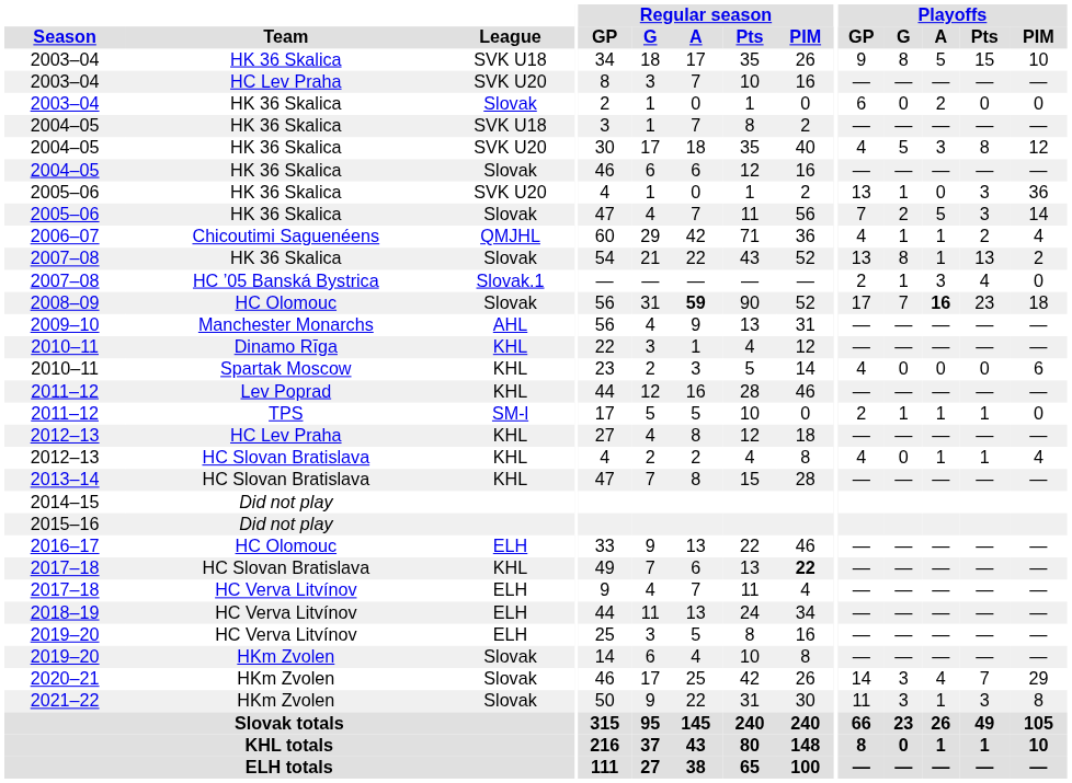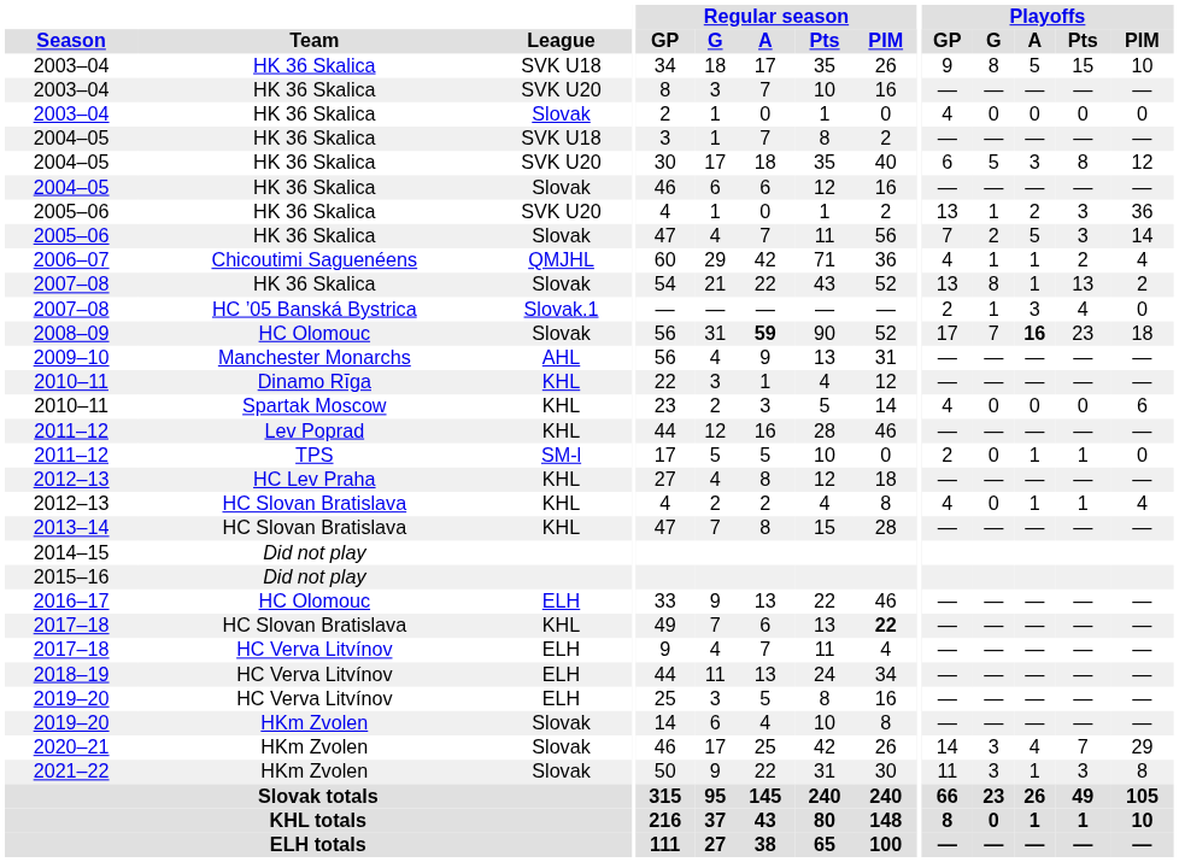 <table border="0" cellpadding="1" cellspacing="0" style="text-align:center; width:60em">
 <tr bgcolor="#e0e0e0">
 <th colspan="3" bgcolor="#ffffff"></th>
 <th rowspan="99" bgcolor="#ffffff"></th>
 <th colspan="5"><a href='#'>Regular season</a></th>
 <th rowspan="99" bgcolor="#ffffff"></th>
 <th colspan="5"><a href='#'>Playoffs</a></th>
 </tr>
 <tr bgcolor="#e0e0e0">
 <th><a href='#'>Season</a></th>
 <th>Team</th>
 <th>League</th>
 <th>GP</th>
 <th><a href='#'>G</a></th>
 <th><a href='#'>A</a></th>
 <th><a href='#'>Pts</a></th>
 <th><a href='#'>PIM</a></th>
 <th>GP</th>
 <th>G</th>
 <th>A</th>
 <th>Pts</th>
 <th>PIM</th>
 </tr>
 <tr>
 <td>2003–04</td>
 <td><a href='#'>HK 36 Skalica</a></td>
 <td>SVK U18</td>
 <td>34</td>
 <td>18</td>
 <td>17</td>
 <td>35</td>
 <td>26</td>
 <td>9</td>
 <td>8</td>
 <td>5</td>
 <td>15</td>
 <td>10</td>
 </tr>
 <tr bgcolor="#f0f0f0">
 <td>2003–04</td>
-<td><a href='#'>HC Lev Praha</a></td>
+<td>HK 36 Skalica</td>
 <td>SVK U20</td>
 <td>8</td>
 <td>3</td>
 <td>7</td>
 <td>10</td>
 <td>16</td>
 <td>—</td>
 <td>—</td>
 <td>—</td>
 <td>—</td>
 <td>—</td>
 </tr>
 <tr>
 <td><a href='#'>2003–04</a></td>
 <td>HK 36 Skalica</td>
 <td><a href='#'>Slovak</a></td>
 <td>2</td>
 <td>1</td>
 <td>0</td>
 <td>1</td>
 <td>0</td>
-<td>6</td>
+<td>4</td>
 <td>0</td>
-<td>2</td>
+<td>0</td>
 <td>0</td>
 <td>0</td>
 </tr>
 <tr bgcolor="#f0f0f0">
 <td>2004–05</td>
 <td>HK 36 Skalica</td>
 <td>SVK U18</td>
 <td>3</td>
 <td>1</td>
 <td>7</td>
 <td>8</td>
 <td>2</td>
 <td>—</td>
 <td>—</td>
 <td>—</td>
 <td>—</td>
 <td>—</td>
 </tr>
 <tr>
 <td>2004–05</td>
 <td>HK 36 Skalica</td>
 <td>SVK U20</td>
 <td>30</td>
 <td>17</td>
 <td>18</td>
 <td>35</td>
 <td>40</td>
-<td>4</td>
+<td>6</td>
 <td>5</td>
 <td>3</td>
 <td>8</td>
 <td>12</td>
 </tr>
 <tr bgcolor="#f0f0f0">
 <td><a href='#'>2004–05</a></td>
 <td>HK 36 Skalica</td>
 <td>Slovak</td>
 <td>46</td>
 <td>6</td>
 <td>6</td>
 <td>12</td>
 <td>16</td>
 <td>—</td>
 <td>—</td>
 <td>—</td>
 <td>—</td>
 <td>—</td>
 </tr>
 <tr>
 <td>2005–06</td>
 <td>HK 36 Skalica</td>
 <td>SVK U20</td>
 <td>4</td>
 <td>1</td>
 <td>0</td>
 <td>1</td>
 <td>2</td>
 <td>13</td>
 <td>1</td>
-<td>0</td>
+<td>2</td>
 <td>3</td>
 <td>36</td>
 </tr>
 <tr bgcolor="#f0f0f0">
 <td><a href='#'>2005–06</a></td>
 <td>HK 36 Skalica</td>
 <td>Slovak</td>
 <td>47</td>
 <td>4</td>
 <td>7</td>
 <td>11</td>
 <td>56</td>
 <td>7</td>
 <td>2</td>
 <td>5</td>
 <td>3</td>
 <td>14</td>
 </tr>
 <tr>
 <td><a href='#'>2006–07</a></td>
 <td><a href='#'>Chicoutimi Saguenéens</a></td>
 <td><a href='#'>QMJHL</a></td>
 <td>60</td>
 <td>29</td>
 <td>42</td>
 <td>71</td>
 <td>36</td>
 <td>4</td>
 <td>1</td>
 <td>1</td>
 <td>2</td>
 <td>4</td>
 </tr>
 <tr bgcolor="#f0f0f0">
 <td><a href='#'>2007–08</a></td>
 <td>HK 36 Skalica</td>
 <td>Slovak</td>
 <td>54</td>
 <td>21</td>
 <td>22</td>
 <td>43</td>
 <td>52</td>
 <td>13</td>
 <td>8</td>
 <td>1</td>
 <td>13</td>
 <td>2</td>
 </tr>
 <tr>
 <td><a href='#'>2007–08</a></td>
 <td><a href='#'>HC ’05 Banská Bystrica</a></td>
 <td><a href='#'>Slovak.1</a></td>
 <td>—</td>
 <td>—</td>
 <td>—</td>
 <td>—</td>
 <td>—</td>
 <td>2</td>
 <td>1</td>
 <td>3</td>
 <td>4</td>
 <td>0</td>
 </tr>
 <tr bgcolor="#f0f0f0">
 <td><a href='#'>2008–09</a></td>
 <td><a href='#'>HC Olomouc</a></td>
 <td>Slovak</td>
 <td>56</td>
 <td>31</td>
 <td><strong>59</strong></td>
 <td>90</td>
 <td>52</td>
 <td>17</td>
 <td>7</td>
 <td><strong>16</strong></td>
 <td>23</td>
 <td>18</td>
 </tr>
 <tr>
 <td><a href='#'>2009–10</a></td>
 <td><a href='#'>Manchester Monarchs</a></td>
 <td><a href='#'>AHL</a></td>
 <td>56</td>
 <td>4</td>
 <td>9</td>
 <td>13</td>
 <td>31</td>
 <td>—</td>
 <td>—</td>
 <td>—</td>
 <td>—</td>
 <td>—</td>
 </tr>
 <tr bgcolor="#f0f0f0">
 <td><a href='#'>2010–11</a></td>
 <td><a href='#'>Dinamo Rīga</a></td>
 <td><a href='#'>KHL</a></td>
 <td>22</td>
 <td>3</td>
 <td>1</td>
 <td>4</td>
 <td>12</td>
 <td>—</td>
 <td>—</td>
 <td>—</td>
 <td>—</td>
 <td>—</td>
 </tr>
 <tr>
 <td>2010–11</td>
 <td><a href='#'>Spartak Moscow</a></td>
 <td>KHL</td>
 <td>23</td>
 <td>2</td>
 <td>3</td>
 <td>5</td>
 <td>14</td>
 <td>4</td>
 <td>0</td>
 <td>0</td>
 <td>0</td>
 <td>6</td>
 </tr>
 <tr bgcolor="#f0f0f0">
 <td><a href='#'>2011–12</a></td>
 <td><a href='#'>Lev Poprad</a></td>
 <td>KHL</td>
 <td>44</td>
 <td>12</td>
 <td>16</td>
 <td>28</td>
 <td>46</td>
 <td>—</td>
 <td>—</td>
 <td>—</td>
 <td>—</td>
 <td>—</td>
 </tr>
 <tr>
 <td><a href='#'>2011–12</a></td>
 <td><a href='#'>TPS</a></td>
 <td><a href='#'>SM-l</a></td>
 <td>17</td>
 <td>5</td>
 <td>5</td>
 <td>10</td>
 <td>0</td>
 <td>2</td>
-<td>1</td>
+<td>0</td>
 <td>1</td>
 <td>1</td>
 <td>0</td>
 </tr>
 <tr bgcolor="#f0f0f0">
 <td><a href='#'>2012–13</a></td>
 <td><a href='#'>HC Lev Praha</a></td>
 <td>KHL</td>
 <td>27</td>
 <td>4</td>
 <td>8</td>
 <td>12</td>
 <td>18</td>
 <td>—</td>
 <td>—</td>
 <td>—</td>
 <td>—</td>
 <td>—</td>
 </tr>
 <tr>
 <td>2012–13</td>
 <td><a href='#'>HC Slovan Bratislava</a></td>
 <td>KHL</td>
 <td>4</td>
 <td>2</td>
 <td>2</td>
 <td>4</td>
 <td>8</td>
 <td>4</td>
 <td>0</td>
 <td>1</td>
 <td>1</td>
 <td>4</td>
 </tr>
 <tr bgcolor="#f0f0f0">
 <td><a href='#'>2013–14</a></td>
 <td>HC Slovan Bratislava</td>
 <td>KHL</td>
 <td>47</td>
 <td>7</td>
 <td>8</td>
 <td>15</td>
 <td>28</td>
 <td>—</td>
 <td>—</td>
 <td>—</td>
 <td>—</td>
 <td>—</td>
 </tr>
 <tr>
 <td>2014–15</td>
 <td><em>Did not play</em></td>
 <td></td>
 <td></td>
 <td></td>
 <td></td>
 <td></td>
 <td></td>
 <td></td>
 <td></td>
 <td></td>
 <td></td>
 <td></td>
 </tr>
 <tr bgcolor="#f0f0f0">
 <td>2015–16</td>
 <td><em>Did not play</em></td>
 <td></td>
 <td></td>
 <td></td>
 <td></td>
 <td></td>
 <td></td>
 <td></td>
 <td></td>
 <td></td>
 <td></td>
 <td></td>
 </tr>
 <tr>
 <td><a href='#'>2016–17</a></td>
 <td><a href='#'>HC Olomouc</a></td>
 <td><a href='#'>ELH</a></td>
 <td>33</td>
 <td>9</td>
 <td>13</td>
 <td>22</td>
 <td>46</td>
 <td>—</td>
 <td>—</td>
 <td>—</td>
 <td>—</td>
 <td>—</td>
 </tr>
 <tr bgcolor="#f0f0f0">
 <td><a href='#'>2017–18</a></td>
 <td>HC Slovan Bratislava</td>
 <td>KHL</td>
 <td>49</td>
 <td>7</td>
 <td>6</td>
 <td>13</td>
 <td><strong>22</strong></td>
 <td>—</td>
 <td>—</td>
 <td>—</td>
 <td>—</td>
 <td>—</td>
 </tr>
 <tr>
 <td><a href='#'>2017–18</a></td>
 <td><a href='#'>HC Verva Litvínov</a></td>
 <td>ELH</td>
 <td>9</td>
 <td>4</td>
 <td>7</td>
 <td>11</td>
 <td>4</td>
 <td>—</td>
 <td>—</td>
 <td>—</td>
 <td>—</td>
 <td>—</td>
 </tr>
 <tr bgcolor="#f0f0f0">
 <td><a href='#'>2018–19</a></td>
 <td>HC Verva Litvínov</td>
 <td>ELH</td>
 <td>44</td>
 <td>11</td>
 <td>13</td>
 <td>24</td>
 <td>34</td>
 <td>—</td>
 <td>—</td>
 <td>—</td>
 <td>—</td>
 <td>—</td>
 </tr>
 <tr>
 <td><a href='#'>2019–20</a></td>
 <td>HC Verva Litvínov</td>
 <td>ELH</td>
 <td>25</td>
 <td>3</td>
 <td>5</td>
 <td>8</td>
 <td>16</td>
 <td>—</td>
 <td>—</td>
 <td>—</td>
 <td>—</td>
 <td>—</td>
 </tr>
 <tr bgcolor="#f0f0f0">
 <td><a href='#'>2019–20</a></td>
 <td><a href='#'>HKm Zvolen</a></td>
 <td>Slovak</td>
 <td>14</td>
 <td>6</td>
 <td>4</td>
 <td>10</td>
 <td>8</td>
 <td>—</td>
 <td>—</td>
 <td>—</td>
 <td>—</td>
 <td>—</td>
 </tr>
 <tr>
 <td><a href='#'>2020–21</a></td>
 <td>HKm Zvolen</td>
 <td>Slovak</td>
 <td>46</td>
 <td>17</td>
 <td>25</td>
 <td>42</td>
 <td>26</td>
 <td>14</td>
 <td>3</td>
 <td>4</td>
 <td>7</td>
 <td>29</td>
 </tr>
 <tr bgcolor="#f0f0f0">
 <td><a href='#'>2021–22</a></td>
 <td>HKm Zvolen</td>
 <td>Slovak</td>
 <td>50</td>
 <td>9</td>
 <td>22</td>
 <td>31</td>
 <td>30</td>
 <td>11</td>
 <td>3</td>
 <td>1</td>
 <td>3</td>
 <td>8</td>
 </tr>
 <tr bgcolor="#e0e0e0">
 <th colspan="3">Slovak totals</th>
 <th>315</th>
 <th>95</th>
 <th>145</th>
 <th>240</th>
 <th>240</th>
 <th>66</th>
 <th>23</th>
 <th>26</th>
 <th>49</th>
 <th>105</th>
 </tr>
 <tr bgcolor="#e0e0e0">
 <th colspan="3">KHL totals</th>
 <th>216</th>
 <th>37</th>
 <th>43</th>
 <th>80</th>
 <th>148</th>
 <th>8</th>
 <th>0</th>
 <th>1</th>
 <th>1</th>
 <th>10</th>
 </tr>
 <tr bgcolor="#e0e0e0">
 <th colspan="3">ELH totals</th>
 <th>111</th>
 <th>27</th>
 <th>38</th>
 <th>65</th>
 <th>100</th>
 <th>—</th>
 <th>—</th>
 <th>—</th>
 <th>—</th>
 <th>—</th>
 </tr>
 </table>
